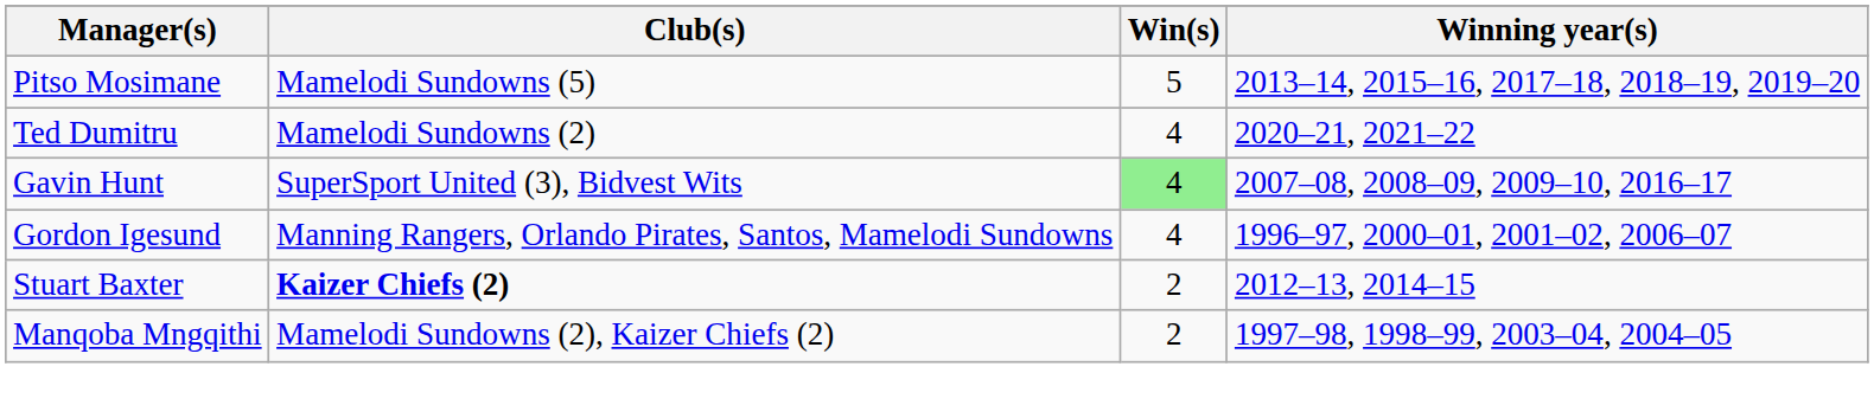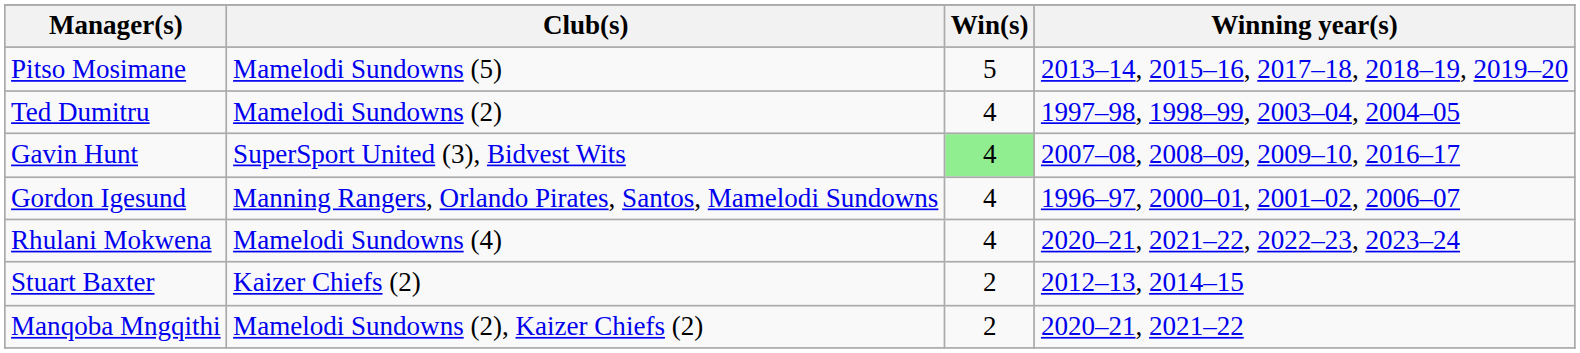 <table class="wikitable">
 <tr>
 </tr>
 <tr>
 <th>Manager(s)</th>
 <th>Club(s)</th>
 <th>Win(s)</th>
 <th>Winning year(s)</th>
 </tr>
 <tr>
 <td> <a href='#'>Pitso Mosimane</a></td>
 <td><a href='#'>Mamelodi Sundowns</a> (5)</td>
 <td style="text-align:center;">5</td>
 <td><a href='#'>2013–14</a>, <a href='#'>2015–16</a>, <a href='#'>2017–18</a>, <a href='#'>2018–19</a>, <a href='#'>2019–20</a></td>
 </tr>
 <tr>
 <td> <a href='#'>Ted Dumitru</a></td>
 <td><a href='#'>Mamelodi Sundowns</a> (2)</td>
 <td style="text-align:center;">4</td>
-<td><a href='#'>2020–21</a>, <a href='#'>2021–22</a></td>
+<td><a href='#'>1997–98</a>, <a href='#'>1998–99</a>, <a href='#'>2003–04</a>, <a href='#'>2004–05</a></td>
 </tr>
 <tr>
 <td> <a href='#'>Gavin Hunt</a></td>
 <td><a href='#'>SuperSport United</a> (3), <a href='#'>Bidvest Wits</a></td>
 <td style="background: lightgreen; text-align:center;">4</td>
 <td><a href='#'>2007–08</a>, <a href='#'>2008–09</a>, <a href='#'>2009–10</a>, <a href='#'>2016–17</a></td>
 </tr>
 <tr>
 <td> <a href='#'>Gordon Igesund</a></td>
 <td><a href='#'>Manning Rangers</a>, <a href='#'>Orlando Pirates</a>, <a href='#'>Santos</a>, <a href='#'>Mamelodi Sundowns</a></td>
 <td style="text-align:center;">4</td>
 <td><a href='#'>1996–97</a>, <a href='#'>2000–01</a>, <a href='#'>2001–02</a>, <a href='#'>2006–07</a></td>
 </tr>
 <tr>
+<td> <a href='#'>Rhulani Mokwena</a></td>
+<td><a href='#'>Mamelodi Sundowns</a> (4)</td>
+<td style="text-align:center;">4</td>
+<td><a href='#'>2020–21</a>, <a href='#'>2021–22</a>, <a href='#'>2022–23</a>, <a href='#'>2023–24</a></td>
+</tr>
+<tr>
 <td> <a href='#'>Stuart Baxter</a></td>
-<td><strong><a href='#'>Kaizer Chiefs</a> (2)</strong></td>
+<td><a href='#'>Kaizer Chiefs</a> (2)</td>
 <td style="text-align:center;">2</td>
 <td><a href='#'>2012–13</a>, <a href='#'>2014–15</a></td>
 </tr>
 <tr>
 <td> <a href='#'>Manqoba Mngqithi</a></td>
 <td><a href='#'>Mamelodi Sundowns</a> (2), <a href='#'>Kaizer Chiefs</a> (2)</td>
 <td style="text-align:center;">2</td>
-<td><a href='#'>1997–98</a>, <a href='#'>1998–99</a>, <a href='#'>2003–04</a>, <a href='#'>2004–05</a></td>
+<td><a href='#'>2020–21</a>, <a href='#'>2021–22</a></td>
 </tr>
 </table>
